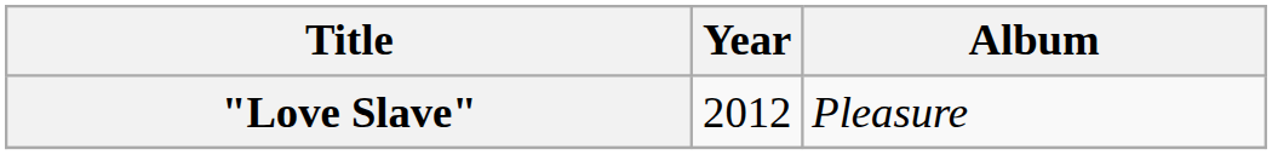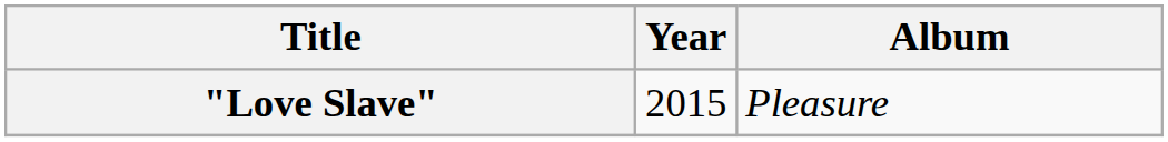 <table class="wikitable plainrowheaders" style="text-align:left;">
 <tr>
 <th scope="col" style="width:15em;">Title</th>
 <th scope="col">Year</th>
 <th scope="col" style="width:10em;">Album</th>
 </tr>
 <tr>
 <th scope="row">"Love Slave"<br></th>
-<td>2012</td>
+<td>2015</td>
 <td><em>Pleasure</em></td>
 </tr>
 <tr>
 </tr>
 </table>
